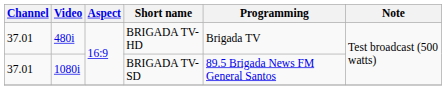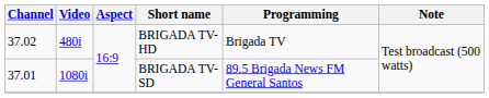 <table class="wikitable">
 <tr>
 <th><a href='#'>Channel</a></th>
 <th><a href='#'>Video</a></th>
 <th><a href='#'>Aspect</a></th>
 <th>Short name</th>
 <th>Programming</th>
 <th>Note</th>
 </tr>
 <tr>
-<td>37.01</td>
+<td>37.02</td>
 <td><a href='#'>480i</a></td>
 <td rowspan="2"><a href='#'>16:9</a></td>
 <td>BRIGADA TV-HD</td>
 <td>Brigada TV <br> </td>
 <td rowspan="2">Test broadcast (500 watts)</td>
 </tr>
 <tr>
 <td>37.01</td>
 <td rowspan="1"><a href='#'>1080i</a></td>
 <td>BRIGADA TV-SD</td>
 <td><a href='#'>89.5 Brigada News FM General Santos</a></td>
 </tr>
 <tr>
 </tr>
 </table>
